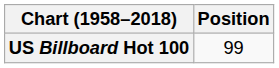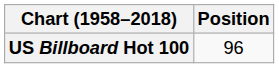 <table class="wikitable plainrowheaders" style="text-align:center">
 <tr>
 <th scope="col">Chart (1958–2018)</th>
 <th scope="col">Position</th>
 </tr>
 <tr>
 <th scope="row">US <em>Billboard</em> Hot 100</th>
-<td>99</td>
+<td>96</td>
 </tr>
 </table>
